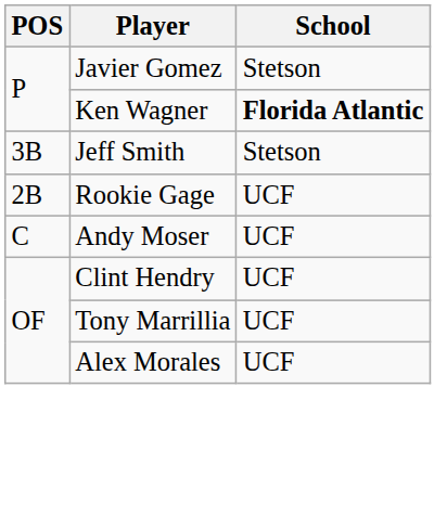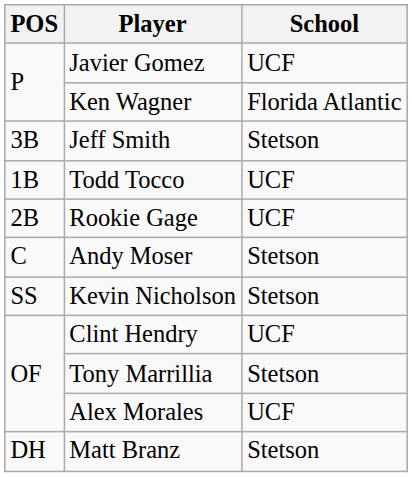 <table class=wikitable>
 <tr>
 <th>POS</th>
 <th>Player</th>
 <th>School</th>
 </tr>
 <tr>
 <td rowspan=2>P</td>
 <td>Javier Gomez</td>
-<td>Stetson</td>
+<td>UCF</td>
 </tr>
 <tr>
 <td>Ken Wagner</td>
-<td><strong>Florida Atlantic</strong></td>
+<td>Florida Atlantic</td>
 </tr>
 <tr>
 <td>3B</td>
 <td>Jeff Smith</td>
 <td>Stetson</td>
+</tr>
+<tr>
+<td>1B</td>
+<td>Todd Tocco</td>
+<td>UCF</td>
 </tr>
 <tr>
 <td>2B</td>
 <td>Rookie Gage</td>
 <td>UCF</td>
 </tr>
 <tr>
 <td>C</td>
 <td>Andy Moser</td>
-<td>UCF</td>
+<td>Stetson</td>
+</tr>
+<tr>
+<td>SS</td>
+<td>Kevin Nicholson</td>
+<td>Stetson</td>
 </tr>
 <tr>
 <td rowspan=3>OF</td>
 <td>Clint Hendry</td>
 <td>UCF</td>
 </tr>
 <tr>
 <td>Tony Marrillia</td>
-<td>UCF</td>
+<td>Stetson</td>
 </tr>
 <tr>
 <td>Alex Morales</td>
 <td>UCF</td>
 </tr>
+<tr>
+<td>DH</td>
+<td>Matt Branz</td>
+<td>Stetson</td>
+</tr>
 </table>
